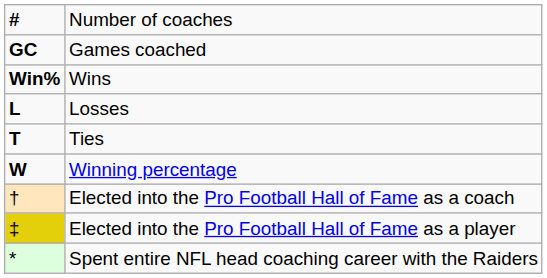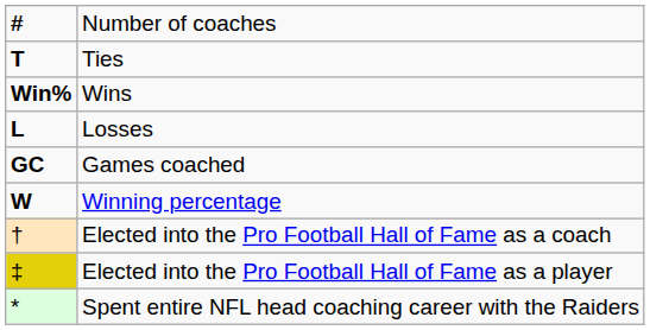 <table class="wikitable" style="font-size:90%;">
 <tr>
 <td><strong>#</strong></td>
 <td>Number of coaches</td>
 </tr>
 <tr>
-<td><strong>GC</strong></td>
-<td>Games coached</td>
+<td><strong>T</strong></td>
+<td>Ties</td>
 </tr>
 <tr>
 <td><strong>Win%</strong></td>
 <td>Wins</td>
 </tr>
 <tr>
 <td><strong>L</strong></td>
 <td>Losses</td>
 </tr>
 <tr>
-<td><strong>T</strong></td>
-<td>Ties</td>
+<td><strong>GC</strong></td>
+<td>Games coached</td>
 </tr>
 <tr>
 <td><strong>W</strong></td>
 <td><a href='#'>Winning percentage</a></td>
 </tr>
 <tr>
 <td style="background-color:#FFE6BD">†</td>
 <td>Elected into the <a href='#'>Pro Football Hall of Fame</a> as a coach</td>
 </tr>
 <tr>
 <td style="background-color:#E4D00A">‡</td>
 <td>Elected into the <a href='#'>Pro Football Hall of Fame</a> as a player</td>
 </tr>
 <tr>
 <td style="background-color:#ddffdd">*</td>
 <td>Spent entire NFL head coaching career with the Raiders</td>
 </tr>
 </table>
